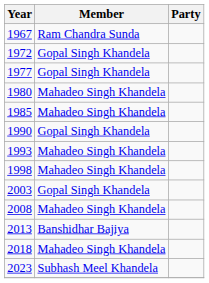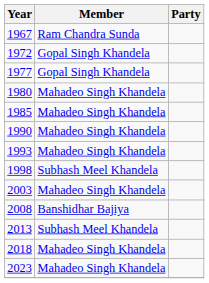 <table class="wikitable sortable">
 <tr>
 <th>Year</th>
 <th>Member</th>
 <th colspan=2>Party</th>
 </tr>
 <tr>
 <td><a href='#'>1967</a></td>
 <td><a href='#'>Ram Chandra Sunda</a></td>
 <td></td>
 </tr>
 <tr>
 <td><a href='#'>1972</a></td>
 <td><a href='#'>Gopal Singh Khandela</a></td>
 </tr>
 <tr>
 <td><a href='#'>1977</a></td>
 <td><a href='#'>Gopal Singh Khandela</a></td>
 <td></td>
 </tr>
 <tr>
 <td><a href='#'>1980</a></td>
 <td><a href='#'>Mahadeo Singh Khandela</a></td>
 <td></td>
 </tr>
 <tr>
 <td><a href='#'>1985</a></td>
 <td><a href='#'>Mahadeo Singh Khandela</a></td>
 </tr>
 <tr>
 <td><a href='#'>1990</a></td>
-<td><a href='#'>Gopal Singh Khandela</a></td>
+<td><a href='#'>Mahadeo Singh Khandela</a></td>
 <td></td>
 </tr>
 <tr>
 <td><a href='#'>1993</a></td>
 <td><a href='#'>Mahadeo Singh Khandela</a></td>
 <td></td>
 </tr>
 <tr>
 <td><a href='#'>1998</a></td>
-<td><a href='#'>Mahadeo Singh Khandela</a></td>
+<td><a href='#'>Subhash Meel Khandela</a></td>
 <td></td>
 </tr>
 <tr>
 <td><a href='#'>2003</a></td>
-<td><a href='#'>Gopal Singh Khandela</a></td>
+<td><a href='#'>Mahadeo Singh Khandela</a></td>
 </tr>
 <tr>
 <td><a href='#'>2008</a></td>
-<td><a href='#'>Mahadeo Singh Khandela</a></td>
+<td><a href='#'>Banshidhar Bajiya</a></td>
 <td></td>
 </tr>
 <tr>
 <td><a href='#'>2013</a></td>
-<td><a href='#'>Banshidhar Bajiya</a></td>
+<td><a href='#'>Subhash Meel Khandela</a></td>
 </tr>
 <tr>
 <td><a href='#'>2018</a></td>
 <td><a href='#'>Mahadeo Singh Khandela</a></td>
 <td></td>
 </tr>
 <tr>
 <td><a href='#'>2023</a></td>
-<td><a href='#'>Subhash Meel Khandela</a></td>
+<td><a href='#'>Mahadeo Singh Khandela</a></td>
 <td></td>
 </tr>
 <tr>
 </tr>
 </table>
